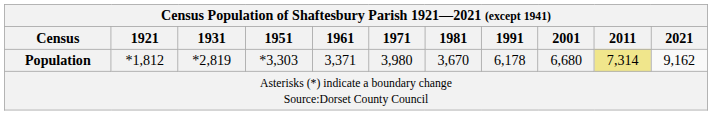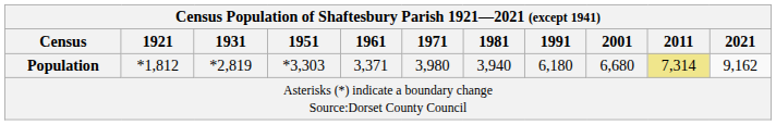 <table class="wikitable" style="width:800px;">
 <tr>
 <th colspan="15"><span>Census Population of Shaftesbury Parish 1921—2021 <small>(except 1941)</small></span></th>
 </tr>
 <tr style="text-align:center;">
 <th style="color:height:15px;">Census</th>
 <th>1921</th>
 <th>1931</th>
 <th>1951</th>
 <th>1961</th>
 <th>1971</th>
 <th>1981</th>
 <th>1991</th>
 <th>2001</th>
 <th>2011</th>
 <th>2021</th>
 </tr>
 <tr style="text-align:center;">
 <th style="color:height:15px;">Population</th>
 <td style="background:#F2F2F2;">*1,812</td>
 <td style="background:#F2F2F2;">*2,819</td>
 <td style="background:#F2F2F2;">*3,303</td>
 <td style="background:#F2F2F2;">3,371</td>
 <td style="background:#F2F2F2;">3,980</td>
-<td style="background:#F2F2F2;">3,670</td>
-<td style="background:#F2F2F2;">6,178</td>
+<td style="background:#F2F2F2;">3,940</td>
+<td style="background:#F2F2F2;">6,180</td>
 <td style="background:#F2F2F2;">6,680</td>
 <td style="background: khaki;">7,314</td>
 <td>9,162</td>
 </tr>
 <tr style="text-align:center;">
 <td colspan="15" style="background:#f2f2f2;"><small>Asterisks (*) indicate a boundary change<br>Source:Dorset County Council</small></td>
 </tr>
 </table>
